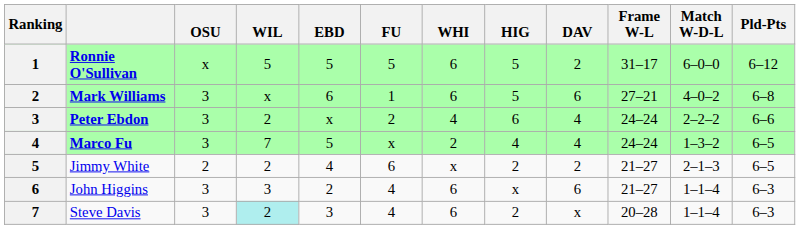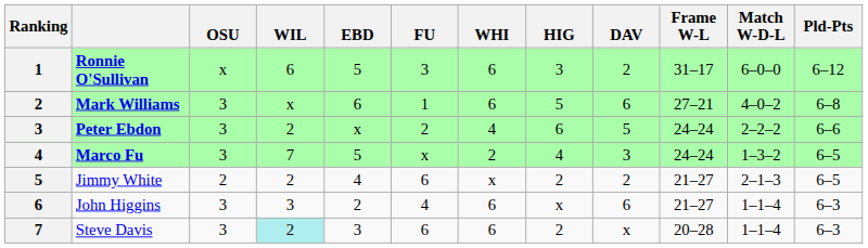 <table class="wikitable" style="text-align:center">
 <tr>
 <th width=60>Ranking</th>
 <th class="unsortable" width=110></th>
 <th width=60><br> OSU</th>
 <th width=60><br> WIL</th>
 <th width=60><br> EBD</th>
 <th width=60><br> FU</th>
 <th width=60><br> WHI</th>
 <th width=60><br> HIG</th>
 <th width=60><br> DAV</th>
 <th width=60>Frame<br>W-L</th>
 <th width=60>Match<br>W-D-L</th>
 <th width=60>Pld-Pts</th>
 </tr>
 <tr style="background:#aaffaa;">
 <th>1</th>
 <td align="left"><strong><a href='#'>Ronnie O'Sullivan</a></strong></td>
 <td>x</td>
-<td>5</td>
-<td>5</td>
-<td>5</td>
 <td>6</td>
 <td>5</td>
+<td>3</td>
+<td>6</td>
+<td>3</td>
 <td>2</td>
 <td>31–17</td>
 <td>6–0–0</td>
 <td>6–12</td>
 </tr>
 <tr style="background:#aaffaa;">
 <th>2</th>
 <td align="left"><strong><a href='#'>Mark Williams</a></strong></td>
 <td>3</td>
 <td>x</td>
 <td>6</td>
 <td>1</td>
 <td>6</td>
 <td>5</td>
 <td>6</td>
 <td>27–21</td>
 <td>4–0–2</td>
 <td>6–8</td>
 </tr>
 <tr style="background:#aaffaa;">
 <th>3</th>
 <td align="left"><strong><a href='#'>Peter Ebdon</a></strong></td>
 <td>3</td>
 <td>2</td>
 <td>x</td>
 <td>2</td>
 <td>4</td>
 <td>6</td>
-<td>4</td>
+<td>5</td>
 <td>24–24</td>
 <td>2–2–2</td>
 <td>6–6</td>
 </tr>
 <tr style="background:#aaffaa;">
 <th>4</th>
 <td align="left"><strong><a href='#'>Marco Fu</a></strong></td>
 <td>3</td>
 <td>7</td>
 <td>5</td>
 <td>x</td>
 <td>2</td>
 <td>4</td>
-<td>4</td>
+<td>3</td>
 <td>24–24</td>
 <td>1–3–2</td>
 <td>6–5</td>
 </tr>
 <tr>
 <th>5</th>
 <td align="left"><a href='#'>Jimmy White</a></td>
 <td>2</td>
 <td>2</td>
 <td>4</td>
 <td>6</td>
 <td>x</td>
 <td>2</td>
 <td>2</td>
 <td>21–27</td>
 <td>2–1–3</td>
 <td>6–5</td>
 </tr>
 <tr>
 <th>6</th>
 <td align="left"><a href='#'>John Higgins</a></td>
 <td>3</td>
 <td>3</td>
 <td>2</td>
 <td>4</td>
 <td>6</td>
 <td>x</td>
 <td>6</td>
 <td>21–27</td>
 <td>1–1–4</td>
 <td>6–3</td>
 </tr>
 <tr>
 <th>7</th>
 <td align="left"><a href='#'>Steve Davis</a></td>
 <td>3</td>
 <td style="background: paleturquoise;">2</td>
 <td>3</td>
-<td>4</td>
+<td>6</td>
 <td>6</td>
 <td>2</td>
 <td>x</td>
 <td>20–28</td>
 <td>1–1–4</td>
 <td>6–3</td>
 </tr>
 </table>
